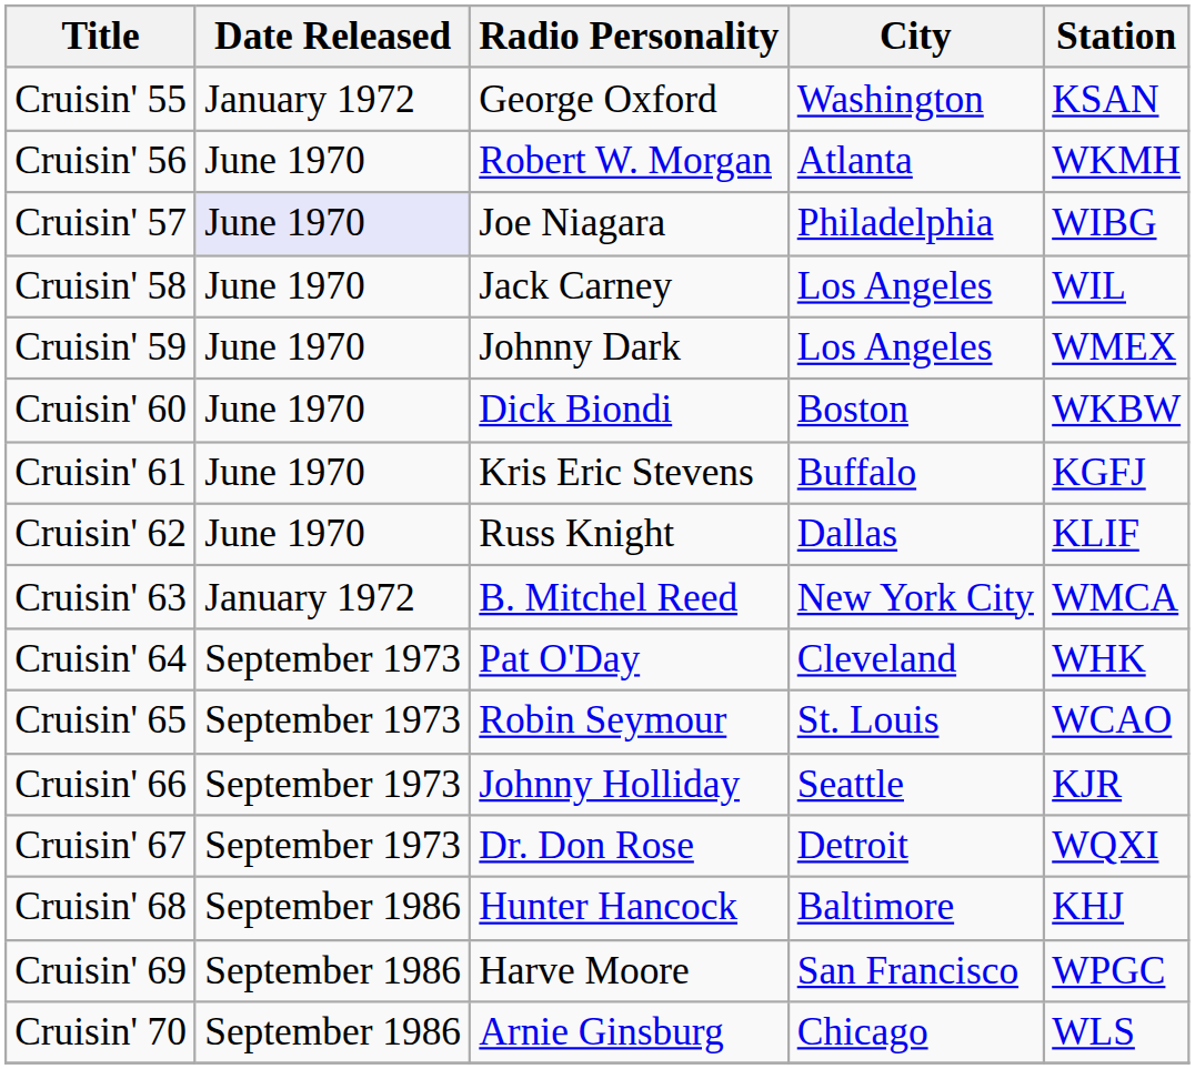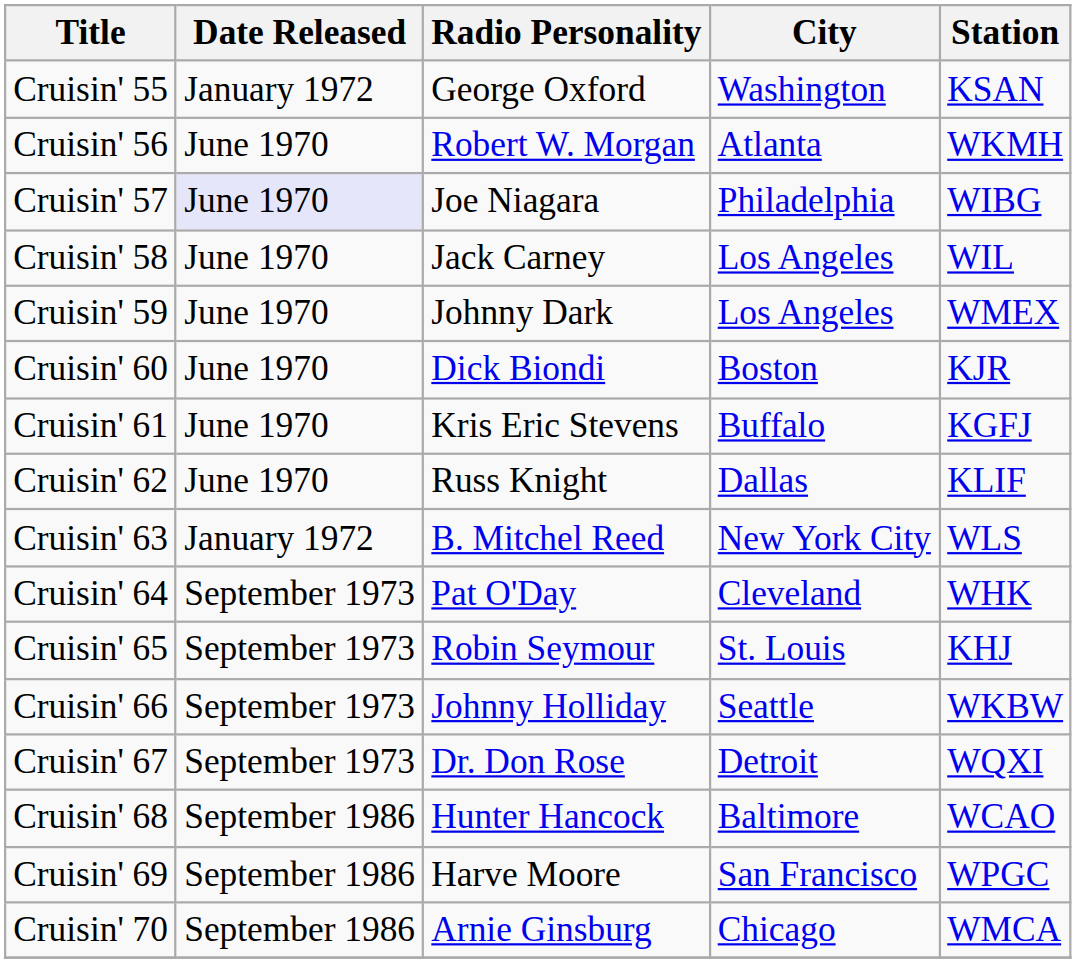 <table class="wikitable">
 <tr>
 <th>Title</th>
 <th>Date Released</th>
 <th>Radio Personality</th>
 <th>City</th>
 <th>Station</th>
 </tr>
 <tr>
 <td>Cruisin' 55</td>
 <td>January 1972</td>
 <td>George Oxford</td>
 <td><a href='#'>Washington</a></td>
 <td><a href='#'>KSAN</a></td>
 </tr>
 <tr>
 <td>Cruisin' 56</td>
 <td>June 1970</td>
 <td><a href='#'>Robert W. Morgan</a></td>
 <td><a href='#'>Atlanta</a></td>
 <td><a href='#'>WKMH</a></td>
 </tr>
 <tr>
 <td>Cruisin' 57</td>
 <td style="background: lavender;">June 1970</td>
 <td>Joe Niagara</td>
 <td><a href='#'>Philadelphia</a></td>
 <td><a href='#'>WIBG</a></td>
 </tr>
 <tr>
 <td>Cruisin' 58</td>
 <td>June 1970</td>
 <td>Jack Carney</td>
 <td><a href='#'>Los Angeles</a></td>
 <td><a href='#'>WIL</a></td>
 </tr>
 <tr>
 <td>Cruisin' 59</td>
 <td>June 1970</td>
 <td>Johnny Dark</td>
 <td><a href='#'>Los Angeles</a></td>
 <td><a href='#'>WMEX</a></td>
 </tr>
 <tr>
 <td>Cruisin' 60</td>
 <td>June 1970</td>
 <td><a href='#'>Dick Biondi</a></td>
 <td><a href='#'>Boston</a></td>
-<td><a href='#'>WKBW</a></td>
+<td><a href='#'>KJR</a></td>
 </tr>
 <tr>
 <td>Cruisin' 61</td>
 <td>June 1970</td>
 <td>Kris Eric Stevens</td>
 <td><a href='#'>Buffalo</a></td>
 <td><a href='#'>KGFJ</a></td>
 </tr>
 <tr>
 <td>Cruisin' 62</td>
 <td>June 1970</td>
 <td>Russ Knight</td>
 <td><a href='#'>Dallas</a></td>
 <td><a href='#'>KLIF</a></td>
 </tr>
 <tr>
 <td>Cruisin' 63</td>
 <td>January 1972</td>
 <td><a href='#'>B. Mitchel Reed</a></td>
 <td><a href='#'>New York City</a></td>
-<td><a href='#'>WMCA</a></td>
+<td><a href='#'>WLS</a></td>
 </tr>
 <tr>
 <td>Cruisin' 64</td>
 <td>September 1973</td>
 <td><a href='#'>Pat O'Day</a></td>
 <td><a href='#'>Cleveland</a></td>
 <td><a href='#'>WHK</a></td>
 </tr>
 <tr>
 <td>Cruisin' 65</td>
 <td>September 1973</td>
 <td><a href='#'>Robin Seymour</a></td>
 <td><a href='#'>St. Louis</a></td>
-<td><a href='#'>WCAO</a></td>
+<td><a href='#'>KHJ</a></td>
 </tr>
 <tr>
 <td>Cruisin' 66</td>
 <td>September 1973</td>
 <td><a href='#'>Johnny Holliday</a></td>
 <td><a href='#'>Seattle</a></td>
-<td><a href='#'>KJR</a></td>
+<td><a href='#'>WKBW</a></td>
 </tr>
 <tr>
 <td>Cruisin' 67</td>
 <td>September 1973</td>
 <td><a href='#'>Dr. Don Rose</a></td>
 <td><a href='#'>Detroit</a></td>
 <td><a href='#'>WQXI</a></td>
 </tr>
 <tr>
 <td>Cruisin' 68</td>
 <td>September 1986</td>
 <td><a href='#'>Hunter Hancock</a></td>
 <td><a href='#'>Baltimore</a></td>
-<td><a href='#'>KHJ</a></td>
+<td><a href='#'>WCAO</a></td>
 </tr>
 <tr>
 <td>Cruisin' 69</td>
 <td>September 1986</td>
 <td>Harve Moore</td>
 <td><a href='#'>San Francisco</a></td>
 <td><a href='#'>WPGC</a></td>
 </tr>
 <tr>
 <td>Cruisin' 70</td>
 <td>September 1986</td>
 <td><a href='#'>Arnie Ginsburg</a></td>
 <td><a href='#'>Chicago</a></td>
-<td><a href='#'>WLS</a></td>
+<td><a href='#'>WMCA</a></td>
 </tr>
 <tr>
 </tr>
 </table>
